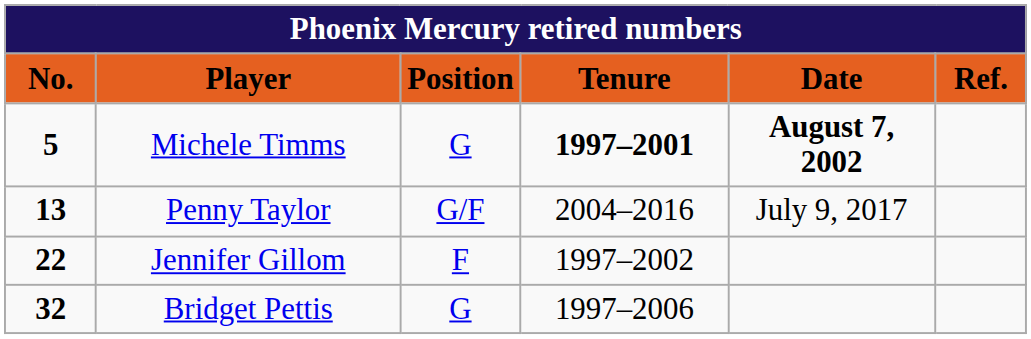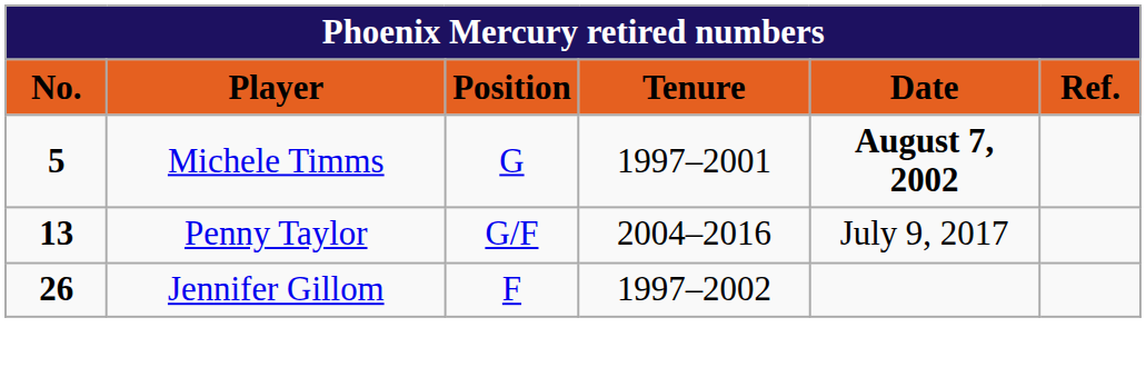 <table class="wikitable" style="text-align:center">
 <tr>
 <td colspan="6" style="background:#1D1160; color:#FFFFFF"><strong>Phoenix Mercury retired numbers</strong></td>
 </tr>
 <tr>
 <th style="width:40px; background:#E56020; color:#000000">No.</th>
 <th style="width:150px; background:#E56020; color:#000000">Player</th>
 <th style="width:40px; background:#E56020; color:#000000">Position</th>
 <th style="width:100px; background:#E56020; color:#000000">Tenure</th>
 <th style="width:100px; background:#E56020; color:#000000">Date</th>
 <th style="width:40px; background:#E56020; color:#000000">Ref.</th>
 </tr>
 <tr>
 <td><strong>5</strong></td>
 <td><a href='#'>Michele Timms</a></td>
 <td><a href='#'>G</a></td>
-<td><strong>1997–2001</strong></td>
+<td>1997–2001</td>
 <td><strong>August 7, 2002</strong></td>
 <td></td>
 </tr>
 <tr>
 <td><strong>13</strong></td>
 <td><a href='#'>Penny Taylor</a></td>
 <td><a href='#'>G/F</a></td>
 <td>2004–2016</td>
 <td>July 9, 2017</td>
 <td></td>
 </tr>
 <tr>
-<td><strong>22</strong></td>
+<td><strong>26</strong></td>
 <td><a href='#'>Jennifer Gillom</a></td>
 <td><a href='#'>F</a></td>
 <td>1997–2002</td>
 <td></td>
 <td></td>
 </tr>
-<tr>
-<td><strong>32</strong></td>
-<td><a href='#'>Bridget Pettis</a></td>
-<td><a href='#'>G</a></td>
-<td>1997–2006</td>
-<td></td>
-<td></td>
-</tr>
 </table>
